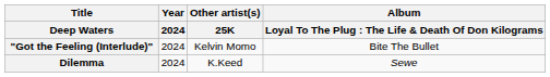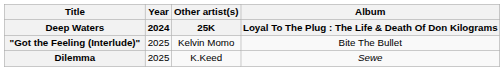 <table class="wikitable plainrowheaders" style="text-align:center;">
 <tr>
 <th scope="col" style="width:14em;">Title</th>
 <th scope="col">Year</th>
 <th scope="col">Other artist(s)</th>
 <th scope="col">Album</th>
 </tr>
 <tr>
 <th>Deep Waters</th>
 <th>2024</th>
 <th>25K</th>
 <th>Loyal To The Plug : The Life & Death Of Don Kilograms</th>
 </tr>
 <tr>
 <th scope="row">"Got the Feeling (Interlude)"</th>
-<td>2024</td>
+<td>2025</td>
 <td>Kelvin Momo</td>
 <td>Bite The Bullet</td>
 </tr>
 <tr>
 <th>Dilemma</th>
-<td>2024</td>
+<td>2025</td>
 <td>K.Keed</td>
 <td><em>Sewe</em></td>
 </tr>
 </table>
